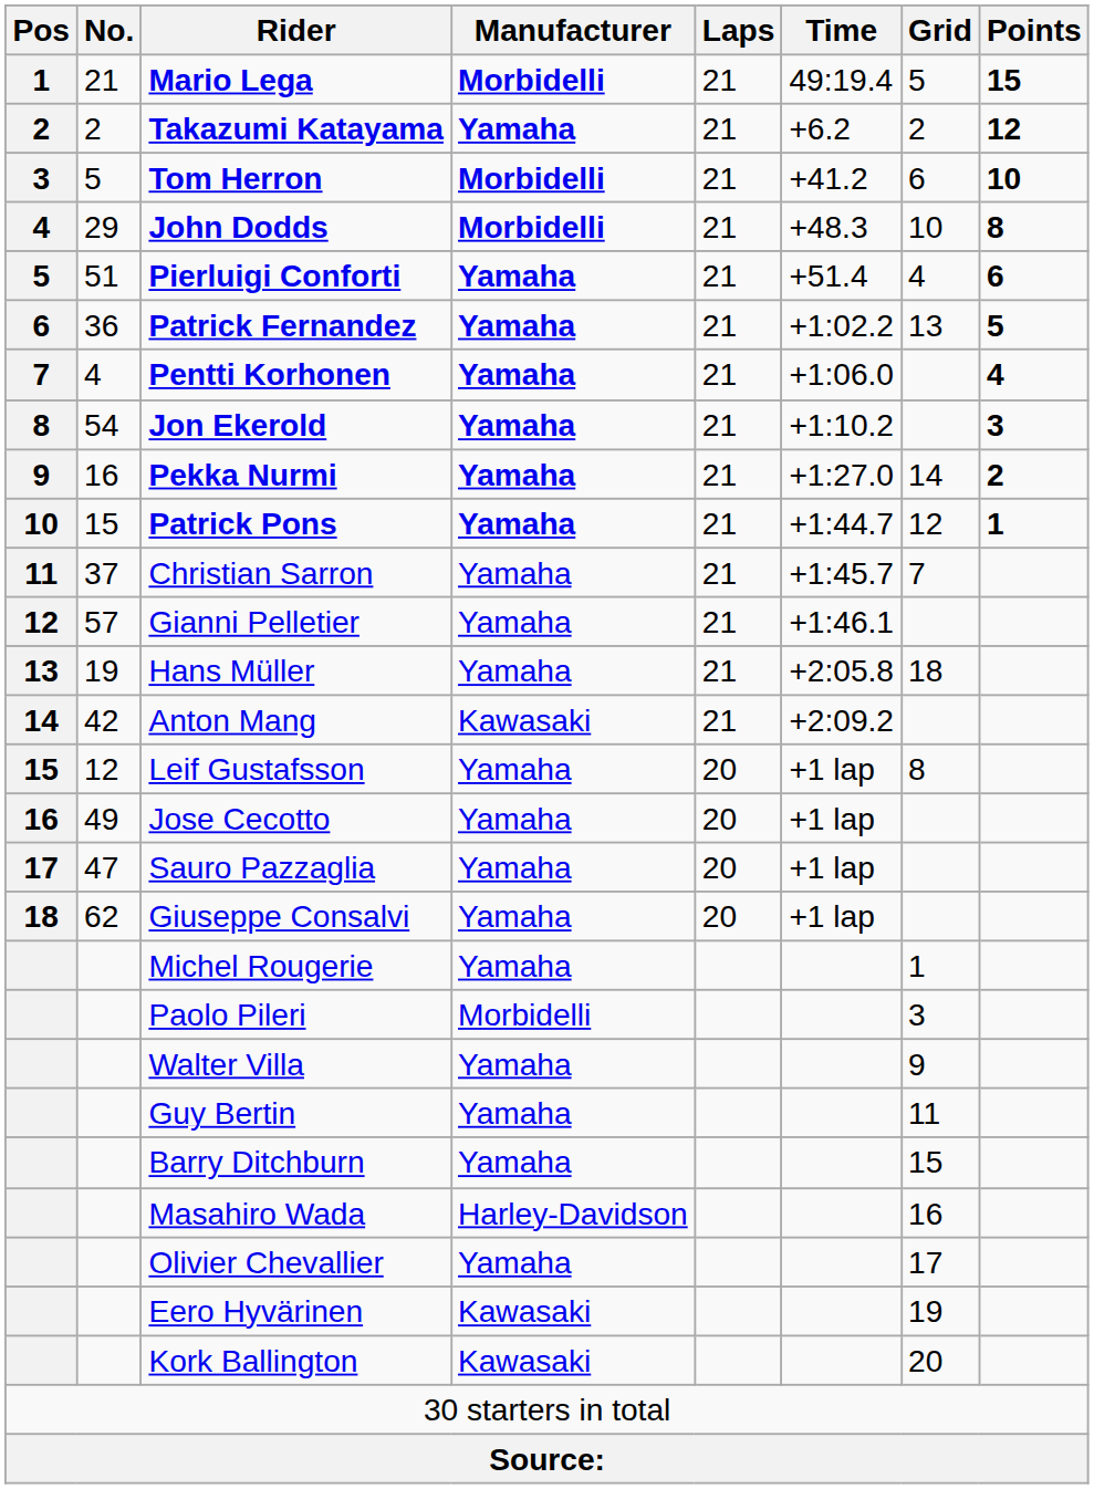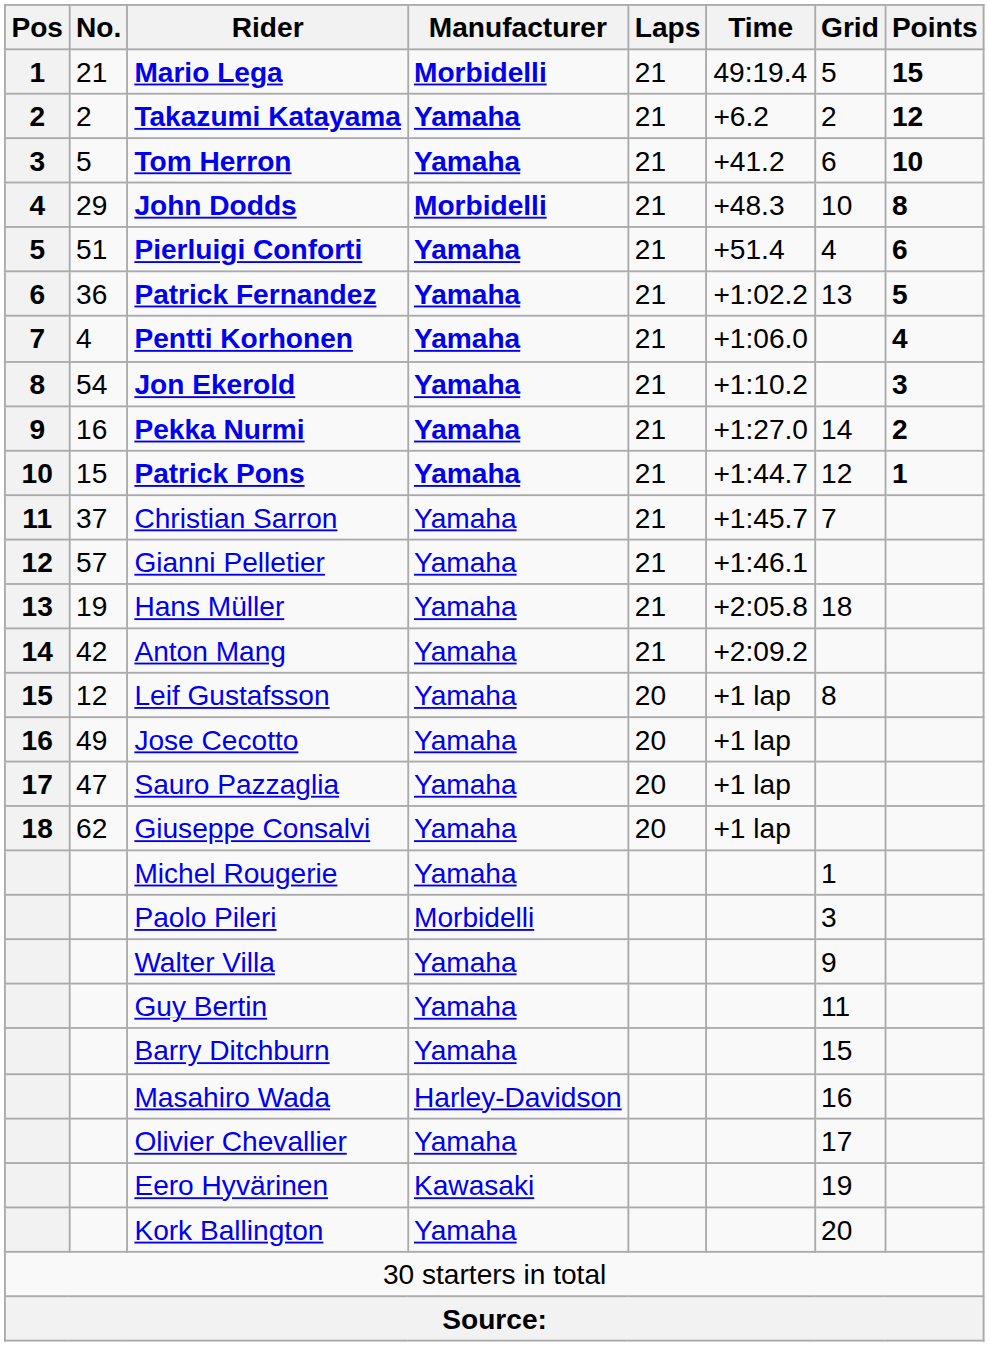 <table class="wikitable" style="font-size: 95%;">
 <tr>
 <th>Pos</th>
 <th>No.</th>
 <th>Rider</th>
 <th>Manufacturer</th>
 <th>Laps</th>
 <th>Time</th>
 <th>Grid</th>
 <th>Points</th>
 </tr>
 <tr>
 <th>1</th>
 <td>21</td>
 <td> <strong><a href='#'>Mario Lega</a></strong></td>
 <td><strong><a href='#'>Morbidelli</a></strong></td>
 <td>21</td>
 <td>49:19.4</td>
 <td>5</td>
 <td><strong>15</strong></td>
 </tr>
 <tr>
 <th>2</th>
 <td>2</td>
 <td> <strong><a href='#'>Takazumi Katayama</a></strong></td>
 <td><strong><a href='#'>Yamaha</a></strong></td>
 <td>21</td>
 <td>+6.2</td>
 <td>2</td>
 <td><strong>12</strong></td>
 </tr>
 <tr>
 <th>3</th>
 <td>5</td>
 <td> <strong><a href='#'>Tom Herron</a></strong></td>
-<td><strong><a href='#'>Morbidelli</a></strong></td>
+<td><strong><a href='#'>Yamaha</a></strong></td>
 <td>21</td>
 <td>+41.2</td>
 <td>6</td>
 <td><strong>10</strong></td>
 </tr>
 <tr>
 <th>4</th>
 <td>29</td>
 <td> <strong><a href='#'>John Dodds</a></strong></td>
 <td><strong><a href='#'>Morbidelli</a></strong></td>
 <td>21</td>
 <td>+48.3</td>
 <td>10</td>
 <td><strong>8</strong></td>
 </tr>
 <tr>
 <th>5</th>
 <td>51</td>
 <td> <strong><a href='#'>Pierluigi Conforti</a></strong></td>
 <td><strong><a href='#'>Yamaha</a></strong></td>
 <td>21</td>
 <td>+51.4</td>
 <td>4</td>
 <td><strong>6</strong></td>
 </tr>
 <tr>
 <th>6</th>
 <td>36</td>
 <td> <strong><a href='#'>Patrick Fernandez</a></strong></td>
 <td><strong><a href='#'>Yamaha</a></strong></td>
 <td>21</td>
 <td>+1:02.2</td>
 <td>13</td>
 <td><strong>5</strong></td>
 </tr>
 <tr>
 <th>7</th>
 <td>4</td>
 <td> <strong><a href='#'>Pentti Korhonen</a></strong></td>
 <td><strong><a href='#'>Yamaha</a></strong></td>
 <td>21</td>
 <td>+1:06.0</td>
 <td></td>
 <td><strong>4</strong></td>
 </tr>
 <tr>
 <th>8</th>
 <td>54</td>
 <td> <strong><a href='#'>Jon Ekerold</a></strong></td>
 <td><strong><a href='#'>Yamaha</a></strong></td>
 <td>21</td>
 <td>+1:10.2</td>
 <td></td>
 <td><strong>3</strong></td>
 </tr>
 <tr>
 <th>9</th>
 <td>16</td>
 <td> <strong><a href='#'>Pekka Nurmi</a></strong></td>
 <td><strong><a href='#'>Yamaha</a></strong></td>
 <td>21</td>
 <td>+1:27.0</td>
 <td>14</td>
 <td><strong>2</strong></td>
 </tr>
 <tr>
 <th>10</th>
 <td>15</td>
 <td> <strong><a href='#'>Patrick Pons</a></strong></td>
 <td><strong><a href='#'>Yamaha</a></strong></td>
 <td>21</td>
 <td>+1:44.7</td>
 <td>12</td>
 <td><strong>1</strong></td>
 </tr>
 <tr>
 <th>11</th>
 <td>37</td>
 <td> <a href='#'>Christian Sarron</a></td>
 <td><a href='#'>Yamaha</a></td>
 <td>21</td>
 <td>+1:45.7</td>
 <td>7</td>
 <td></td>
 </tr>
 <tr>
 <th>12</th>
 <td>57</td>
 <td> <a href='#'>Gianni Pelletier</a></td>
 <td><a href='#'>Yamaha</a></td>
 <td>21</td>
 <td>+1:46.1</td>
 <td></td>
 <td></td>
 </tr>
 <tr>
 <th>13</th>
 <td>19</td>
 <td> <a href='#'>Hans Müller</a></td>
 <td><a href='#'>Yamaha</a></td>
 <td>21</td>
 <td>+2:05.8</td>
 <td>18</td>
 <td></td>
 </tr>
 <tr>
 <th>14</th>
 <td>42</td>
 <td> <a href='#'>Anton Mang</a></td>
-<td><a href='#'>Kawasaki</a></td>
+<td><a href='#'>Yamaha</a></td>
 <td>21</td>
 <td>+2:09.2</td>
 <td></td>
 <td></td>
 </tr>
 <tr>
 <th>15</th>
 <td>12</td>
 <td> <a href='#'>Leif Gustafsson</a></td>
 <td><a href='#'>Yamaha</a></td>
 <td>20</td>
 <td>+1 lap</td>
 <td>8</td>
 <td></td>
 </tr>
 <tr>
 <th>16</th>
 <td>49</td>
 <td> <a href='#'>Jose Cecotto</a></td>
 <td><a href='#'>Yamaha</a></td>
 <td>20</td>
 <td>+1 lap</td>
 <td></td>
 <td></td>
 </tr>
 <tr>
 <th>17</th>
 <td>47</td>
 <td> <a href='#'>Sauro Pazzaglia</a></td>
 <td><a href='#'>Yamaha</a></td>
 <td>20</td>
 <td>+1 lap</td>
 <td></td>
 <td></td>
 </tr>
 <tr>
 <th>18</th>
 <td>62</td>
 <td> <a href='#'>Giuseppe Consalvi</a></td>
 <td><a href='#'>Yamaha</a></td>
 <td>20</td>
 <td>+1 lap</td>
 <td></td>
 <td></td>
 </tr>
 <tr>
 <th></th>
 <td></td>
 <td> <a href='#'>Michel Rougerie</a></td>
 <td><a href='#'>Yamaha</a></td>
 <td></td>
 <td></td>
 <td>1</td>
 <td></td>
 </tr>
 <tr>
 <th></th>
 <td></td>
 <td> <a href='#'>Paolo Pileri</a></td>
 <td><a href='#'>Morbidelli</a></td>
 <td></td>
 <td></td>
 <td>3</td>
 <td></td>
 </tr>
 <tr>
 <th></th>
 <td></td>
 <td> <a href='#'>Walter Villa</a></td>
 <td><a href='#'>Yamaha</a></td>
 <td></td>
 <td></td>
 <td>9</td>
 <td></td>
 </tr>
 <tr>
 <th></th>
 <td></td>
 <td> <a href='#'>Guy Bertin</a></td>
 <td><a href='#'>Yamaha</a></td>
 <td></td>
 <td></td>
 <td>11</td>
 <td></td>
 </tr>
 <tr>
 <th></th>
 <td></td>
 <td> <a href='#'>Barry Ditchburn</a></td>
 <td><a href='#'>Yamaha</a></td>
 <td></td>
 <td></td>
 <td>15</td>
 <td></td>
 </tr>
 <tr>
 <th></th>
 <td></td>
 <td> <a href='#'>Masahiro Wada</a></td>
 <td><a href='#'>Harley-Davidson</a></td>
 <td></td>
 <td></td>
 <td>16</td>
 <td></td>
 </tr>
 <tr>
 <th></th>
 <td></td>
 <td> <a href='#'>Olivier Chevallier</a></td>
 <td><a href='#'>Yamaha</a></td>
 <td></td>
 <td></td>
 <td>17</td>
 <td></td>
 </tr>
 <tr>
 <th></th>
 <td></td>
 <td> <a href='#'>Eero Hyvärinen</a></td>
 <td><a href='#'>Kawasaki</a></td>
 <td></td>
 <td></td>
 <td>19</td>
 <td></td>
 </tr>
 <tr>
 <th></th>
 <td></td>
 <td> <a href='#'>Kork Ballington</a></td>
-<td><a href='#'>Kawasaki</a></td>
+<td><a href='#'>Yamaha</a></td>
 <td></td>
 <td></td>
 <td>20</td>
 <td></td>
 </tr>
 <tr>
 <td colspan=8 align=center>30 starters in total</td>
 </tr>
 <tr>
 <th colspan=8>Source: </th>
 </tr>
 </table>
